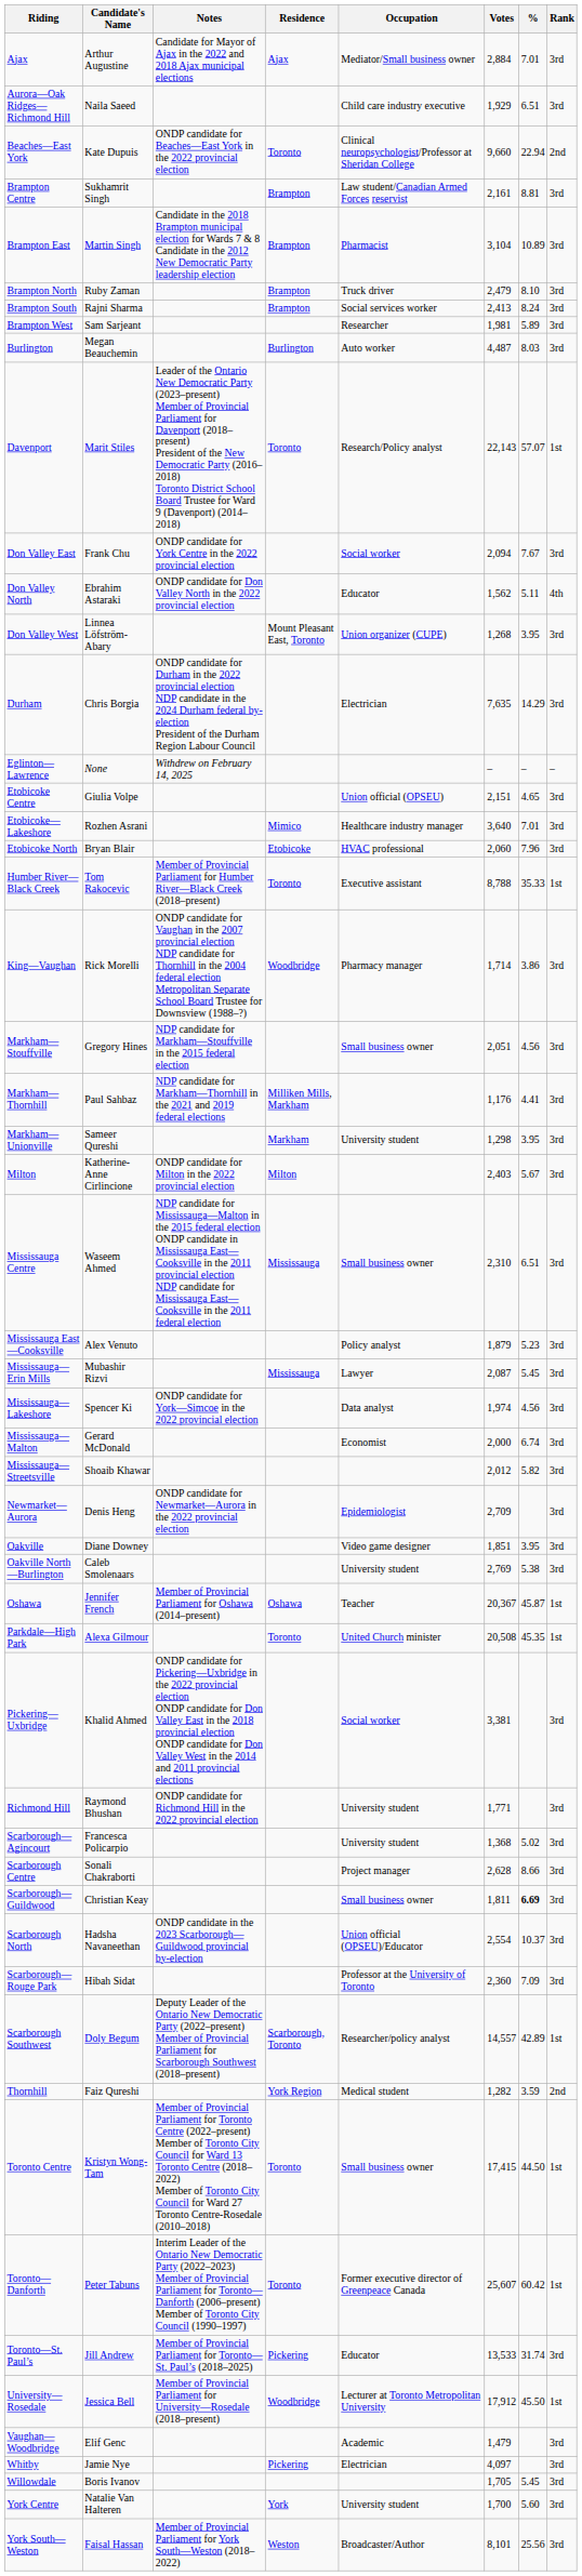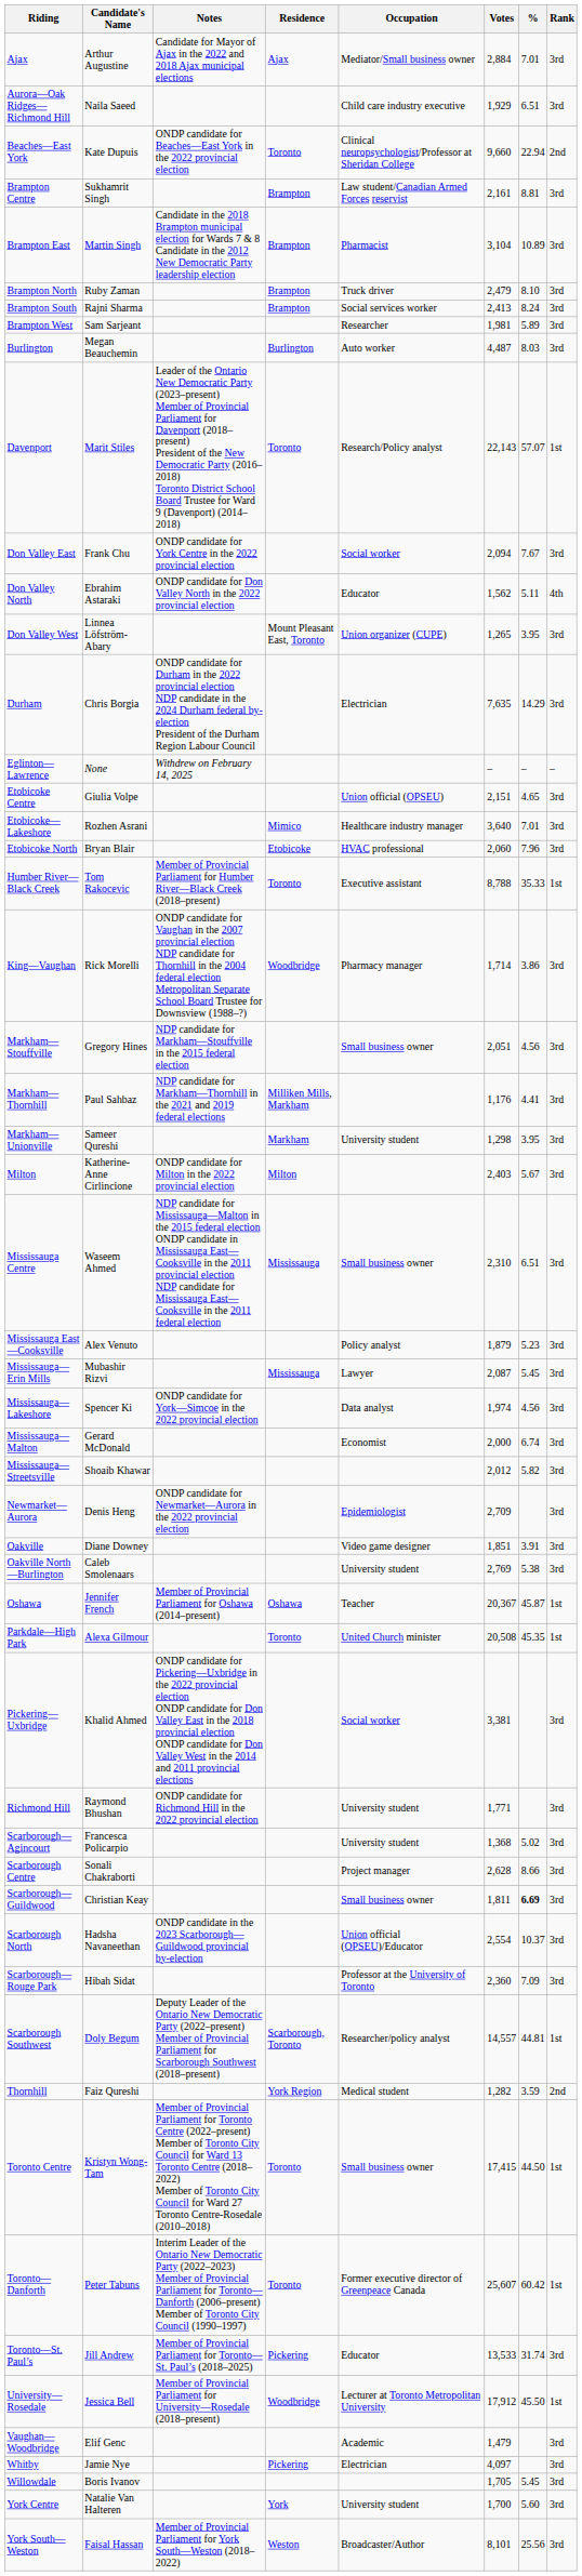 <table class="wikitable sortable">
 <tr>
 <th>Riding<br></th>
 <th>Candidate's Name</th>
 <th>Notes</th>
 <th>Residence</th>
 <th>Occupation</th>
 <th>Votes</th>
 <th>%</th>
 <th>Rank</th>
 </tr>
 <tr>
 <td><a href='#'>Ajax</a></td>
 <td>Arthur Augustine</td>
 <td>Candidate for Mayor of <a href='#'>Ajax</a> in the <a href='#'>2022</a> and <a href='#'>2018 Ajax municipal elections</a></td>
 <td><a href='#'>Ajax</a></td>
 <td>Mediator/<a href='#'>Small business</a> owner</td>
 <td>2,884</td>
 <td>7.01</td>
 <td>3rd</td>
 </tr>
 <tr>
 <td><a href='#'>Aurora—Oak Ridges—Richmond Hill</a></td>
 <td>Naila Saeed</td>
 <td></td>
 <td></td>
 <td>Child care industry executive</td>
 <td>1,929</td>
 <td>6.51</td>
 <td>3rd</td>
 </tr>
 <tr>
 <td><a href='#'>Beaches—East York</a></td>
 <td>Kate Dupuis</td>
 <td>ONDP candidate for <a href='#'>Beaches—East York</a> in the <a href='#'>2022 provincial election</a></td>
 <td><a href='#'>Toronto</a></td>
 <td>Clinical <a href='#'>neuropsychologist</a>/Professor at <a href='#'>Sheridan College</a></td>
 <td>9,660</td>
 <td>22.94</td>
 <td>2nd</td>
 </tr>
 <tr>
 <td><a href='#'>Brampton Centre</a></td>
 <td>Sukhamrit Singh</td>
 <td></td>
 <td><a href='#'>Brampton</a></td>
 <td>Law student/<a href='#'>Canadian Armed Forces</a> <a href='#'>reservist</a></td>
 <td>2,161</td>
 <td>8.81</td>
 <td>3rd</td>
 </tr>
 <tr>
 <td><a href='#'>Brampton East</a></td>
 <td><a href='#'>Martin Singh</a></td>
 <td>Candidate in the <a href='#'>2018 Brampton municipal election</a> for Wards 7 & 8 <br> Candidate in the <a href='#'>2012 New Democratic Party leadership election</a></td>
 <td><a href='#'>Brampton</a></td>
 <td><a href='#'>Pharmacist</a></td>
 <td>3,104</td>
 <td>10.89</td>
 <td>3rd</td>
 </tr>
 <tr>
 <td><a href='#'>Brampton North</a></td>
 <td>Ruby Zaman</td>
 <td></td>
 <td><a href='#'>Brampton</a></td>
 <td>Truck driver</td>
 <td>2,479</td>
 <td>8.10</td>
 <td>3rd</td>
 </tr>
 <tr>
 <td><a href='#'>Brampton South</a></td>
 <td>Rajni Sharma</td>
 <td></td>
 <td><a href='#'>Brampton</a></td>
 <td>Social services worker</td>
 <td>2,413</td>
 <td>8.24</td>
 <td>3rd</td>
 </tr>
 <tr>
 <td><a href='#'>Brampton West</a></td>
 <td>Sam Sarjeant</td>
 <td></td>
 <td></td>
 <td>Researcher</td>
 <td>1,981</td>
 <td>5.89</td>
 <td>3rd</td>
 </tr>
 <tr>
 <td><a href='#'>Burlington</a></td>
 <td>Megan Beauchemin</td>
 <td></td>
 <td><a href='#'>Burlington</a></td>
 <td>Auto worker</td>
 <td>4,487</td>
 <td>8.03</td>
 <td>3rd</td>
 </tr>
 <tr>
 <td><a href='#'>Davenport</a></td>
 <td><a href='#'>Marit Stiles</a></td>
 <td>Leader of the <a href='#'>Ontario New Democratic Party</a> (2023–present) <br> <a href='#'>Member of Provincial Parliament</a> for <a href='#'>Davenport</a> (2018–present) <br> President of the <a href='#'>New Democratic Party</a> (2016–2018) <br> <a href='#'>Toronto District School Board</a> Trustee for Ward 9 (Davenport) (2014–2018)</td>
 <td><a href='#'>Toronto</a></td>
 <td>Research/Policy analyst</td>
 <td>22,143</td>
 <td>57.07</td>
 <td>1st</td>
 </tr>
 <tr>
 <td><a href='#'>Don Valley East</a></td>
 <td>Frank Chu</td>
 <td>ONDP candidate for <a href='#'>York Centre</a> in the <a href='#'>2022 provincial election</a></td>
 <td></td>
 <td><a href='#'>Social worker</a></td>
 <td>2,094</td>
 <td>7.67</td>
 <td>3rd</td>
 </tr>
 <tr>
 <td><a href='#'>Don Valley North</a></td>
 <td>Ebrahim Astaraki</td>
 <td>ONDP candidate for <a href='#'>Don Valley North</a> in the <a href='#'>2022 provincial election</a></td>
 <td></td>
 <td>Educator</td>
 <td>1,562</td>
 <td>5.11</td>
 <td>4th</td>
 </tr>
 <tr>
 <td><a href='#'>Don Valley West</a></td>
 <td>Linnea Löfström-Abary</td>
 <td></td>
 <td>Mount Pleasant East, <a href='#'>Toronto</a></td>
 <td><a href='#'>Union organizer</a> (<a href='#'>CUPE</a>)</td>
-<td>1,268</td>
+<td>1,265</td>
 <td>3.95</td>
 <td>3rd</td>
 </tr>
 <tr>
 <td><a href='#'>Durham</a></td>
 <td>Chris Borgia</td>
 <td>ONDP candidate for <a href='#'>Durham</a> in the <a href='#'>2022 provincial election</a> <br> <a href='#'>NDP</a> candidate in the <a href='#'>2024 Durham federal by-election</a> <br> President of the Durham Region Labour Council</td>
 <td></td>
 <td>Electrician</td>
 <td>7,635</td>
 <td>14.29</td>
 <td>3rd</td>
 </tr>
 <tr>
 <td><a href='#'>Eglinton—Lawrence</a></td>
 <td> <em>None</em></td>
 <td> <em>Withdrew on February 14, 2025</em></td>
 <td></td>
 <td></td>
 <td>–</td>
 <td>–</td>
 <td>–</td>
 </tr>
 <tr>
 <td><a href='#'>Etobicoke Centre</a></td>
 <td>Giulia Volpe</td>
 <td></td>
 <td></td>
 <td><a href='#'>Union</a> official (<a href='#'>OPSEU</a>)</td>
 <td>2,151</td>
 <td>4.65</td>
 <td>3rd</td>
 </tr>
 <tr>
 <td><a href='#'>Etobicoke—Lakeshore</a></td>
 <td>Rozhen Asrani</td>
 <td></td>
 <td><a href='#'>Mimico</a></td>
 <td>Healthcare industry manager</td>
 <td>3,640</td>
 <td>7.01</td>
 <td>3rd</td>
 </tr>
 <tr>
 <td><a href='#'>Etobicoke North</a></td>
 <td>Bryan Blair</td>
 <td></td>
 <td><a href='#'>Etobicoke</a></td>
 <td><a href='#'>HVAC</a> professional</td>
 <td>2,060</td>
 <td>7.96</td>
 <td>3rd</td>
 </tr>
 <tr>
 <td><a href='#'>Humber River—Black Creek</a></td>
 <td><a href='#'>Tom Rakocevic</a></td>
 <td><a href='#'>Member of Provincial Parliament</a> for <a href='#'>Humber River—Black Creek</a> (2018–present)</td>
 <td><a href='#'>Toronto</a></td>
 <td>Executive assistant</td>
 <td>8,788</td>
 <td>35.33</td>
 <td>1st</td>
 </tr>
 <tr>
 <td><a href='#'>King—Vaughan</a></td>
 <td>Rick Morelli</td>
 <td>ONDP candidate for <a href='#'>Vaughan</a> in the <a href='#'>2007 provincial election</a> <br> <a href='#'>NDP</a> candidate for <a href='#'>Thornhill</a> in the <a href='#'>2004 federal election</a> <br> <a href='#'>Metropolitan Separate School Board</a> Trustee for Downsview (1988–?)</td>
 <td><a href='#'>Woodbridge</a></td>
 <td>Pharmacy manager</td>
 <td>1,714</td>
 <td>3.86</td>
 <td>3rd</td>
 </tr>
 <tr>
 <td><a href='#'>Markham—Stouffville</a></td>
 <td>Gregory Hines</td>
 <td><a href='#'>NDP</a> candidate for <a href='#'>Markham—Stouffville</a> in the <a href='#'>2015 federal election</a></td>
 <td></td>
 <td><a href='#'>Small business</a> owner</td>
 <td>2,051</td>
 <td>4.56</td>
 <td>3rd</td>
 </tr>
 <tr>
 <td><a href='#'>Markham—Thornhill</a></td>
 <td>Paul Sahbaz</td>
 <td><a href='#'>NDP</a> candidate for <a href='#'>Markham—Thornhill</a> in the <a href='#'>2021</a> and <a href='#'>2019 federal elections</a></td>
 <td><a href='#'>Milliken Mills</a>, <a href='#'>Markham</a></td>
 <td></td>
 <td>1,176</td>
 <td>4.41</td>
 <td>3rd</td>
 </tr>
 <tr>
 <td><a href='#'>Markham—Unionville</a></td>
 <td>Sameer Qureshi</td>
 <td></td>
 <td><a href='#'>Markham</a></td>
 <td>University student</td>
 <td>1,298</td>
 <td>3.95</td>
 <td>3rd</td>
 </tr>
 <tr>
 <td><a href='#'>Milton</a></td>
 <td>Katherine-Anne Cirlincione</td>
 <td>ONDP candidate for <a href='#'>Milton</a> in the <a href='#'>2022 provincial election</a></td>
 <td><a href='#'>Milton</a></td>
 <td></td>
 <td>2,403</td>
 <td>5.67</td>
 <td>3rd</td>
 </tr>
 <tr>
 <td><a href='#'>Mississauga Centre</a></td>
 <td>Waseem Ahmed</td>
 <td><a href='#'>NDP</a> candidate for <a href='#'>Mississauga—Malton</a> in the <a href='#'>2015 federal election</a> <br> ONDP candidate in <a href='#'>Mississauga East—Cooksville</a> in the <a href='#'>2011 provincial election</a> <br> <a href='#'>NDP</a> candidate for <a href='#'>Mississauga East—Cooksville</a> in the <a href='#'>2011 federal election</a></td>
 <td><a href='#'>Mississauga</a></td>
 <td><a href='#'>Small business</a> owner</td>
 <td>2,310</td>
 <td>6.51</td>
 <td>3rd</td>
 </tr>
 <tr>
 <td><a href='#'>Mississauga East—Cooksville</a></td>
 <td>Alex Venuto</td>
 <td></td>
 <td></td>
 <td>Policy analyst</td>
 <td>1,879</td>
 <td>5.23</td>
 <td>3rd</td>
 </tr>
 <tr>
 <td><a href='#'>Mississauga—Erin Mills</a></td>
 <td>Mubashir Rizvi</td>
 <td></td>
 <td><a href='#'>Mississauga</a></td>
 <td>Lawyer</td>
 <td>2,087</td>
 <td>5.45</td>
 <td>3rd</td>
 </tr>
 <tr>
 <td><a href='#'>Mississauga—Lakeshore</a></td>
 <td>Spencer Ki</td>
 <td>ONDP candidate for <a href='#'>York—Simcoe</a> in the <a href='#'>2022 provincial election</a></td>
 <td></td>
 <td>Data analyst</td>
 <td>1,974</td>
 <td>4.56</td>
 <td>3rd</td>
 </tr>
 <tr>
 <td><a href='#'>Mississauga—Malton</a></td>
 <td>Gerard McDonald</td>
 <td></td>
 <td></td>
 <td>Economist</td>
 <td>2,000</td>
 <td>6.74</td>
 <td>3rd</td>
 </tr>
 <tr>
 <td><a href='#'>Mississauga—Streetsville</a></td>
 <td>Shoaib Khawar</td>
 <td></td>
 <td></td>
 <td></td>
 <td>2,012</td>
 <td>5.82</td>
 <td>3rd</td>
 </tr>
 <tr>
 <td><a href='#'>Newmarket—Aurora</a></td>
 <td>Denis Heng</td>
 <td>ONDP candidate for <a href='#'>Newmarket—Aurora</a> in the <a href='#'>2022 provincial election</a></td>
 <td></td>
 <td><a href='#'>Epidemiologist</a></td>
 <td>2,709</td>
 <td></td>
 <td>3rd</td>
 </tr>
 <tr>
 <td><a href='#'>Oakville</a></td>
 <td>Diane Downey</td>
 <td></td>
 <td></td>
 <td>Video game designer</td>
 <td>1,851</td>
-<td>3.95</td>
+<td>3.91</td>
 <td>3rd</td>
 </tr>
 <tr>
 <td><a href='#'>Oakville North—Burlington</a></td>
 <td>Caleb Smolenaars</td>
 <td></td>
 <td></td>
 <td>University student</td>
 <td>2,769</td>
 <td>5.38</td>
 <td>3rd</td>
 </tr>
 <tr>
 <td><a href='#'>Oshawa</a></td>
 <td><a href='#'>Jennifer French</a></td>
 <td><a href='#'>Member of Provincial Parliament</a> for <a href='#'>Oshawa</a> (2014–present)</td>
 <td><a href='#'>Oshawa</a></td>
 <td>Teacher</td>
 <td>20,367</td>
 <td>45.87</td>
 <td>1st</td>
 </tr>
 <tr>
 <td><a href='#'>Parkdale—High Park</a></td>
 <td><a href='#'>Alexa Gilmour</a></td>
 <td></td>
 <td><a href='#'>Toronto</a></td>
 <td><a href='#'>United Church</a> minister</td>
 <td>20,508</td>
 <td>45.35</td>
 <td>1st</td>
 </tr>
 <tr>
 <td><a href='#'>Pickering—Uxbridge</a></td>
 <td>Khalid Ahmed</td>
 <td>ONDP candidate for <a href='#'>Pickering—Uxbridge</a> in the <a href='#'>2022 provincial election</a> <br> ONDP candidate for <a href='#'>Don Valley East</a> in the <a href='#'>2018 provincial election</a> <br> ONDP candidate for <a href='#'>Don Valley West</a> in the <a href='#'>2014</a> and <a href='#'>2011 provincial elections</a></td>
 <td></td>
 <td><a href='#'>Social worker</a></td>
 <td>3,381</td>
 <td></td>
 <td>3rd</td>
 </tr>
 <tr>
 <td><a href='#'>Richmond Hill</a></td>
 <td>Raymond Bhushan</td>
 <td>ONDP candidate for <a href='#'>Richmond Hill</a> in the <a href='#'>2022 provincial election</a></td>
 <td></td>
 <td>University student</td>
 <td>1,771</td>
 <td></td>
 <td>3rd</td>
 </tr>
 <tr>
 <td><a href='#'>Scarborough—Agincourt</a></td>
 <td>Francesca Policarpio</td>
 <td></td>
 <td></td>
 <td>University student</td>
 <td>1,368</td>
 <td>5.02</td>
 <td>3rd</td>
 </tr>
 <tr>
 <td><a href='#'>Scarborough Centre</a></td>
 <td>Sonali Chakraborti</td>
 <td></td>
 <td></td>
 <td>Project manager</td>
 <td>2,628</td>
 <td>8.66</td>
 <td>3rd</td>
 </tr>
 <tr>
 <td><a href='#'>Scarborough—Guildwood</a></td>
 <td>Christian Keay</td>
 <td></td>
 <td></td>
 <td><a href='#'>Small business</a> owner</td>
 <td>1,811</td>
 <td><strong>6.69</strong></td>
 <td>3rd</td>
 </tr>
 <tr>
 <td><a href='#'>Scarborough North</a></td>
 <td>Hadsha Navaneethan</td>
 <td>ONDP candidate in the <a href='#'>2023 Scarborough—Guildwood provincial by-election</a></td>
 <td></td>
 <td><a href='#'>Union</a> official (<a href='#'>OPSEU</a>)/Educator</td>
 <td>2,554</td>
 <td>10.37</td>
 <td>3rd</td>
 </tr>
 <tr>
 <td><a href='#'>Scarborough—Rouge Park</a></td>
 <td>Hibah Sidat</td>
 <td></td>
 <td></td>
 <td>Professor at the <a href='#'>University of Toronto</a></td>
 <td>2,360</td>
 <td>7.09</td>
 <td>3rd</td>
 </tr>
 <tr>
 <td><a href='#'>Scarborough Southwest</a></td>
 <td><a href='#'>Doly Begum</a></td>
 <td>Deputy Leader of the <a href='#'>Ontario New Democratic Party</a> (2022–present) <br> <a href='#'>Member of Provincial Parliament</a> for <a href='#'>Scarborough Southwest</a> (2018–present)</td>
 <td><a href='#'>Scarborough, Toronto</a></td>
 <td>Researcher/policy analyst</td>
 <td>14,557</td>
-<td>42.89</td>
+<td>44.81</td>
 <td>1st</td>
 </tr>
 <tr>
 <td><a href='#'>Thornhill</a></td>
 <td>Faiz Qureshi</td>
 <td></td>
 <td><a href='#'>York Region</a></td>
 <td>Medical student</td>
 <td>1,282</td>
 <td>3.59</td>
 <td>2nd</td>
 </tr>
 <tr>
 <td><a href='#'>Toronto Centre</a></td>
 <td><a href='#'>Kristyn Wong-Tam</a></td>
 <td><a href='#'>Member of Provincial Parliament</a> for <a href='#'>Toronto Centre</a> (2022–present) <br> Member of <a href='#'>Toronto City Council</a> for <a href='#'>Ward 13 Toronto Centre</a> (2018–2022) <br> Member of <a href='#'>Toronto City Council</a> for Ward 27 Toronto Centre-Rosedale (2010–2018)</td>
 <td><a href='#'>Toronto</a></td>
 <td><a href='#'>Small business</a> owner</td>
 <td>17,415</td>
 <td>44.50</td>
 <td>1st</td>
 </tr>
 <tr>
 <td><a href='#'>Toronto—Danforth</a></td>
 <td><a href='#'>Peter Tabuns</a></td>
 <td>Interim Leader of the <a href='#'>Ontario New Democratic Party</a> (2022–2023) <br> <a href='#'>Member of Provincial Parliament</a> for <a href='#'>Toronto—Danforth</a> (2006–present) <br> Member of <a href='#'>Toronto City Council</a> (1990–1997)</td>
 <td><a href='#'>Toronto</a></td>
 <td>Former executive director of <a href='#'>Greenpeace</a> Canada</td>
 <td>25,607</td>
 <td>60.42</td>
 <td>1st</td>
 </tr>
 <tr>
 <td><a href='#'>Toronto—St. Paul’s</a></td>
 <td><a href='#'>Jill Andrew</a></td>
 <td><a href='#'>Member of Provincial Parliament</a> for <a href='#'>Toronto—St. Paul’s</a> (2018–2025)</td>
 <td><a href='#'>Pickering</a></td>
 <td>Educator</td>
 <td>13,533</td>
 <td>31.74</td>
 <td>3rd</td>
 </tr>
 <tr>
 <td><a href='#'>University—Rosedale</a></td>
 <td><a href='#'>Jessica Bell</a></td>
 <td><a href='#'>Member of Provincial Parliament</a> for <a href='#'>University—Rosedale</a> (2018–present)</td>
 <td><a href='#'>Woodbridge</a></td>
 <td>Lecturer at <a href='#'>Toronto Metropolitan University</a></td>
 <td>17,912</td>
 <td>45.50</td>
 <td>1st</td>
 </tr>
 <tr>
 <td><a href='#'>Vaughan—Woodbridge</a></td>
 <td>Elif Genc</td>
 <td></td>
 <td></td>
 <td>Academic</td>
 <td>1,479</td>
 <td></td>
 <td>3rd</td>
 </tr>
 <tr>
 <td><a href='#'>Whitby</a></td>
 <td>Jamie Nye</td>
 <td></td>
 <td><a href='#'>Pickering</a></td>
 <td>Electrician</td>
 <td>4,097</td>
 <td></td>
 <td>3rd</td>
 </tr>
 <tr>
 <td><a href='#'>Willowdale</a></td>
 <td>Boris Ivanov</td>
 <td></td>
 <td></td>
 <td></td>
 <td>1,705</td>
 <td>5.45</td>
 <td>3rd</td>
 </tr>
 <tr>
 <td><a href='#'>York Centre</a></td>
 <td>Natalie Van Halteren</td>
 <td></td>
 <td><a href='#'>York</a></td>
 <td>University student</td>
 <td>1,700</td>
 <td>5.60</td>
 <td>3rd</td>
 </tr>
 <tr>
 <td><a href='#'>York South—Weston</a></td>
 <td><a href='#'>Faisal Hassan</a></td>
 <td><a href='#'>Member of Provincial Parliament</a> for <a href='#'>York South—Weston</a> (2018–2022)</td>
 <td><a href='#'>Weston</a></td>
 <td>Broadcaster/Author</td>
 <td>8,101</td>
 <td>25.56</td>
 <td>3rd</td>
 </tr>
 </table>
